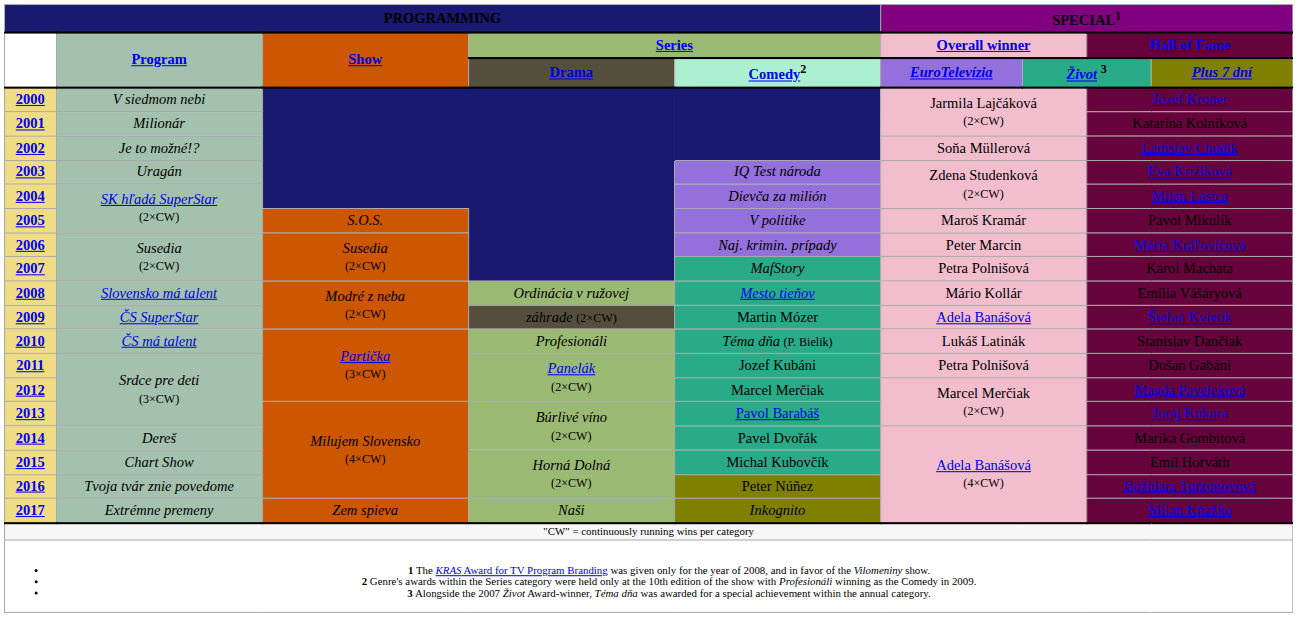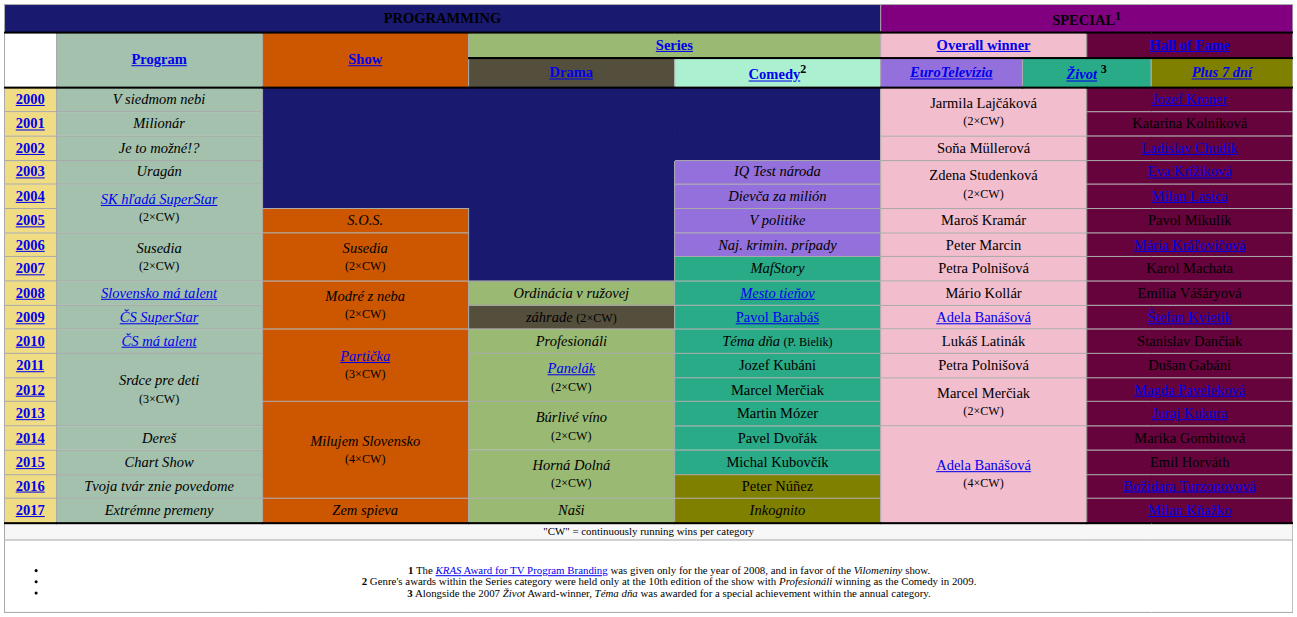 <table class="wikitable" style="text-align:center;font-size:89%;width:100%">
 <tr>
 <th colspan=5 width=66% style=background:#191970><span>PROGRAMMING</span></th>
 <th colspan=4 width=32% style=background:PURPLE><span>SPECIAL<sup>1</sup></span></th>
 </tr>
 <tr style="border-top:solid 2px; background:#FFF">
 <th rowspan=2 width=4% style=background:#FFFFFF></th>
 <th width=16% rowspan=2 style=background:#A3C1AD><a href='#'>Program</a></th>
 <th width=16% rowspan=2 style=background:#CD5700><a href='#'>Show</a></th>
 <th width=32% colspan=2 style=background:#9AB973><a href='#'>Series</a></th>
 <th colspan=2 width=16% style=background:#F2BDCD><a href='#'>Overall winner</a></th>
 <th colspan=2 width=16% style=background:#66023C><a href='#'><span>Hall of Fame</span></a></th>
 </tr>
 <tr style="border-top:solid 2px; background:#FFF">
 <th width=16% style=background:#544F3D><a href='#'><span>Drama</span></a></th>
 <th width=16% style=background:#AAF0D1><a href='#'><span>Comedy</span></a><sup>2</sup></th>
 <th width=11% style=background:#9370DB><a href='#'><em>EuroTelevízia</em></a></th>
 <th colspan=2 width=10% style=background:#29AB87><a href='#'><em>Život</em></a> <sup>3</sup></th>
 <th width=11% style=background:#808000><a href='#'><em>Plus 7 dní</em></a></th>
 </tr>
 <tr style="border-top:solid 2px; background:#FFF">
 <th style=background:#F0DC82><a href='#'>2000</a></th>
 <td bgcolor=A3C1AD><em>V siedmom nebi</em></td>
 <td rowspan=5 bgcolor=191970 style="border-right:1px solid #191970"></td>
 <td rowspan=3 bgcolor=191970 style="border-right:1px solid #191970; border-bottom:1px solid #191970"></td>
 <td rowspan=3 bgcolor=191970></td>
 <td colspan=2 rowspan=2 bgcolor=F2BDCD>Jarmila Lajčáková <br><small>(2×CW)</small></td>
 <td colspan=2 bgcolor=66023C><a href='#'><span>Jozef Kroner</span></a></td>
 </tr>
 <tr>
 <th style=background:#F0DC82><a href='#'>2001</a></th>
 <td bgcolor=A3C1AD><em>Milionár</em></td>
 <td colspan=2 bgcolor=66023C><span>Katarína Kolníková</span></td>
 </tr>
 <tr>
 <th style=background:#F0DC82><a href='#'>2002</a></th>
 <td bgcolor=A3C1AD><em>Je to možné!?</em></td>
 <td colspan=2 bgcolor=F2BDCD>Soňa Müllerová</td>
 <td colspan=2 bgcolor=66023C><a href='#'><span>Ladislav Chudík</span></a></td>
 </tr>
 <tr>
 <th style=background:#F0DC82><a href='#'>2003</a></th>
 <td bgcolor=A3C1AD><em>Uragán</em></td>
 <td rowspan=5 bgcolor=191970></td>
 <td bgcolor=9370DB><em>IQ Test národa</em></td>
 <td colspan=2 rowspan=2 bgcolor=F2BDCD>Zdena Studenková <br><small>(2×CW)</small></td>
 <td colspan=2 bgcolor=66023C><a href='#'><span>Eva Krížiková</span></a></td>
 </tr>
 <tr>
 <th style=background:#F0DC82><a href='#'>2004</a></th>
 <td rowspan=2 bgcolor=A3C1AD><em><a href='#'>SK hľadá SuperStar</a></em> <br><small>(2×CW)</small></td>
 <td bgcolor=9370DB><em>Dievča za milión</em></td>
 <td colspan=2 bgcolor=66023C><a href='#'><span>Milan Lasica</span></a></td>
 </tr>
 <tr>
 <th style=background:#F0DC82><a href='#'>2005</a></th>
 <td bgcolor=CD5700><em>S.O.S.</em></td>
 <td bgcolor=9370DB><em>V politike</em></td>
 <td colspan=2 bgcolor=F2BDCD>Maroš Kramár</td>
 <td colspan=2 bgcolor=66023C><span>Pavol Mikulík</span></td>
 </tr>
 <tr>
 <th style=background:#F0DC82><a href='#'>2006</a></th>
 <td rowspan=2 bgcolor=A3C1AD><em>Susedia</em> <br><small>(2×CW)</small></td>
 <td rowspan=2 bgcolor=CD5700><em>Susedia</em> <br><small>(2×CW)</small></td>
 <td bgcolor=9370DB><em>Naj. krimin. prípady</em></td>
 <td colspan=2 bgcolor=F2BDCD>Peter Marcin</td>
 <td colspan=2 bgcolor=66023C><span><a href='#'>Mária Kráľovičová</a></span></td>
 </tr>
 <tr>
 <th style=background:#F0DC82><a href='#'>2007</a></th>
 <td bgcolor=29AB87><em>MafStory</em></td>
 <td colspan=2 bgcolor=F2BDCD>Petra Polnišová</td>
 <td colspan=2 bgcolor=66023C><span>Karol Machata</span></td>
 </tr>
 <tr>
 <th style=background:#F0DC82><a href='#'>2008</a></th>
 <td bgcolor=A3C1AD><em><a href='#'>Slovensko má talent</a></em></td>
 <td rowspan=2 bgcolor=CD5700><em>Modré z neba</em> <br><small>(2×CW)</small></td>
 <td bgcolor=9AB973><em>Ordinácia v ružovej</em></td>
 <td bgcolor=29AB87><em><a href='#'>Mesto tieňov</a></em></td>
 <td colspan=2 bgcolor=F2BDCD>Mário Kollár</td>
 <td colspan=2 bgcolor=66023C><span>Emília Vášáryová</span></td>
 </tr>
 <tr>
 <th style=background:#F0DC82><a href='#'>2009</a></th>
 <td bgcolor=A3C1AD><em><a href='#'>ČS SuperStar</a></em></td>
 <td bgcolor=544F3D><span><em>záhrade</em> <small>(2×CW)</small></span></td>
-<td bgcolor=29AB87>Martin Mózer</td>
+<td bgcolor=29AB87><a href='#'>Pavol Barabáš</a></td>
 <td colspan=2 bgcolor=F2BDCD><a href='#'>Adela Banášová</a></td>
 <td colspan=2 bgcolor=66023C><span><a href='#'>Štefan Kvietik</a></span></td>
 </tr>
 <tr>
 <th style=background:#F0DC82><a href='#'>2010</a></th>
 <td bgcolor=A3C1AD><em><a href='#'>ČS má talent</a></em></td>
 <td rowspan=3 bgcolor=CD5700><em><a href='#'>Partička</a></em> <br><small>(3×CW)</small></td>
 <td bgcolor=9AB973><em>Profesionáli</em></td>
 <td bgcolor=29AB87><em>Téma dňa</em> <small>(P. Bielik)</small></td>
 <td colspan=2 bgcolor=F2BDCD>Lukáš Latinák</td>
 <td colspan=2 bgcolor=66023C><span>Stanislav Dančiak</span></td>
 </tr>
 <tr>
 <th style=background:#F0DC82><a href='#'>2011</a></th>
 <td rowspan=3 bgcolor=A3C1AD><em>Srdce pre deti</em> <br><small>(3×CW)</small></td>
 <td rowspan=2 bgcolor=9AB973><em><a href='#'>Panelák</a></em> <br><small>(2×CW)</small></td>
 <td bgcolor=29AB87>Jozef Kubáni</td>
 <td colspan=2 bgcolor=F2BDCD>Petra Polnišová</td>
 <td colspan=2 bgcolor=66023C><span>Dušan Gabáni</span></td>
 </tr>
 <tr>
 <th style=background:#F0DC82><a href='#'>2012</a></th>
 <td bgcolor=29AB87>Marcel Merčiak</td>
 <td colspan=2 rowspan=2 bgcolor=F2BDCD>Marcel Merčiak <br><small>(2×CW)</small></td>
 <td colspan=2 bgcolor=66023C><span><a href='#'>Magda Paveleková</a></span></td>
 </tr>
 <tr>
 <th style=background:#F0DC82><a href='#'>2013</a></th>
 <td rowspan=4 bgcolor=CD5700><em>Milujem Slovensko</em><br><small>(4×CW)</small></td>
 <td rowspan=2 bgcolor=9AB973><em>Búrlivé víno</em> <br><small>(2×CW)</small></td>
-<td bgcolor=29AB87><a href='#'>Pavol Barabáš</a></td>
+<td bgcolor=29AB87>Martin Mózer</td>
 <td colspan=2 bgcolor=66023C><a href='#'><span>Juraj Kukura</span></a></td>
 </tr>
 <tr>
 <th style=background:#F0DC82><a href='#'>2014</a></th>
 <td bgcolor=A3C1AD><em>Dereš</em></td>
 <td bgcolor=29AB87>Pavel Dvořák</td>
 <td colspan=2 rowspan=4 bgcolor=F2BDCD><a href='#'>Adela Banášová</a> <br><small>(4×CW)</small></td>
 <td colspan=2 bgcolor=66023C><span>Marika Gombitová</span></td>
 </tr>
 <tr>
 <th style=background:#F0DC82><a href='#'>2015</a></th>
 <td bgcolor=A3C1AD><em>Chart Show</em></td>
 <td rowspan=2 bgcolor=9AB973><em>Horná Dolná</em> <br><small>(2×CW)</small></td>
 <td bgcolor=29AB87>Michal Kubovčík</td>
 <td colspan=2 bgcolor=66023C><span>Emil Horváth</span></td>
 </tr>
 <tr>
 <th style=background:#F0DC82><a href='#'>2016</a></th>
 <td bgcolor=A3C1AD><em>Tvoja tvár znie povedome</em></td>
 <td bgcolor=808000>Peter Núñez</td>
 <td colspan=2 bgcolor=66023C><a href='#'><span>Božidara Turzonovová</span></a></td>
 </tr>
 <tr>
 <th style=background:#F0DC82><a href='#'>2017</a></th>
 <td bgcolor=A3C1AD><em>Extrémne premeny</em></td>
 <td bgcolor=CD5700><em>Zem spieva</em></td>
 <td bgcolor=9AB973><em>Naši</em></td>
 <td bgcolor=808000><em>Inkognito</em></td>
 <td colspan=2 bgcolor=66023C><a href='#'><span>Milan Kňažko</span></a></td>
 </tr>
 <tr style="border-top:solid 2px; background:#FFF">
 <td colspan=9 style="width:100%; font-size:8pt; background:#F7F7F7">"CW" = continuously running wins per category</td>
 </tr>
 <tr>
 <td width=100% colspan=9 style="font-size:8pt; background:#FFFFFF"><br><ul><li><strong>1</strong> The <a href='#'><em>KRAS</em> Award for TV Program Branding</a> was given only for the year of 2008, and in favor of the <em>Vilomeniny</em> show.</li><li><strong>2</strong> Genre's awards within the Series category were held only at the 10th edition of the show with <em>Profesionáli</em> winning as the Comedy in 2009.</li><li><strong>3</strong> Alongside the 2007 <em>Život</em> Award-winner, <em>Téma dňa</em> was awarded for a special achievement within the annual category.</li></ul></td>
 </tr>
 </table>
